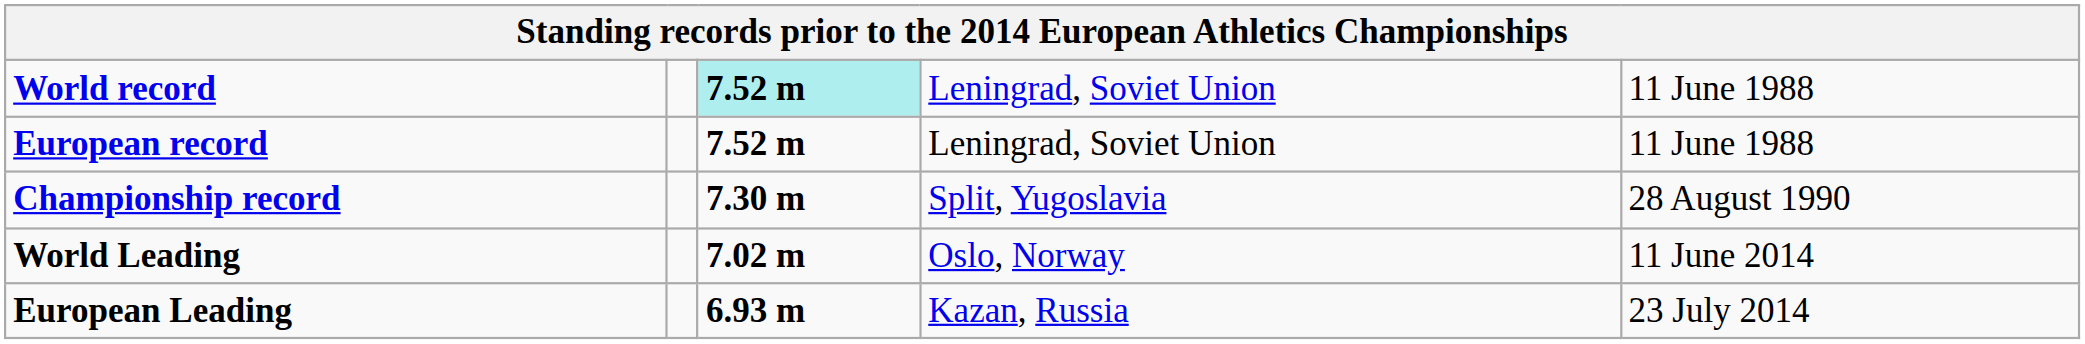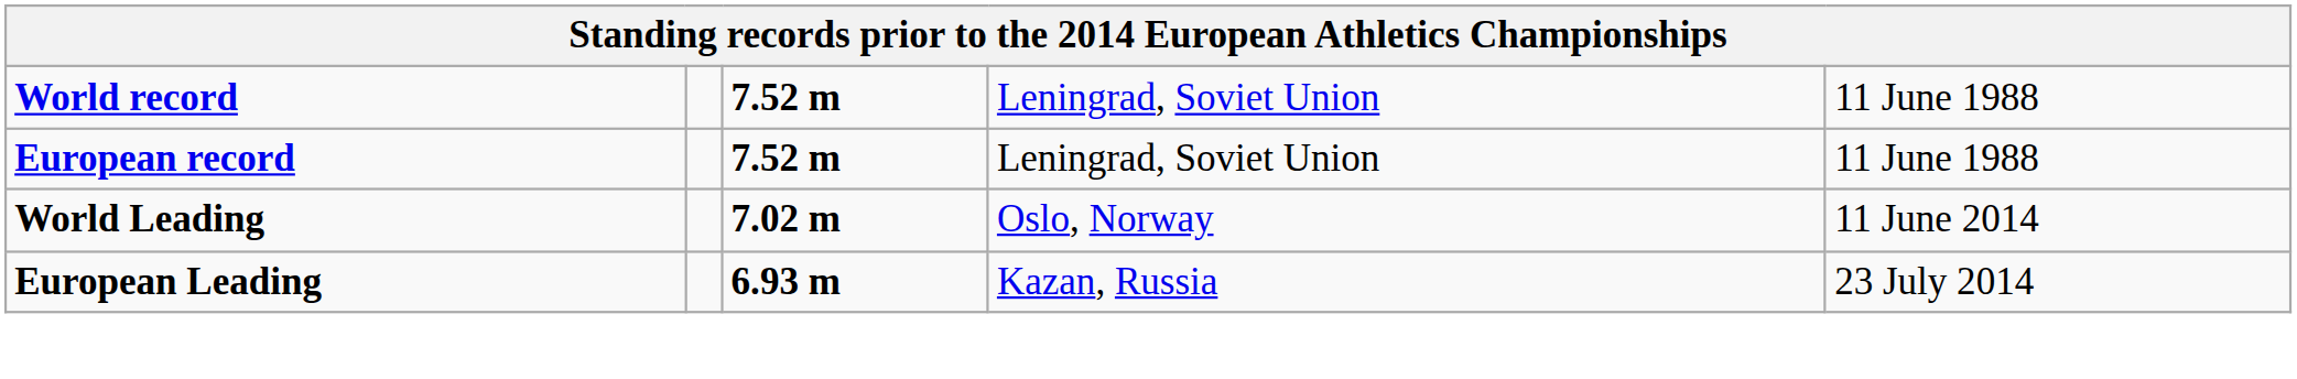 <table class="wikitable" width=75%>
 <tr>
 <th colspan="5">Standing records prior to the 2014 European Athletics Championships</th>
 </tr>
 <tr>
 <td><strong><a href='#'>World record</a></strong></td>
 <td></td>
-<td style="background: paleturquoise;"><strong>7.52 m</strong></td>
+<td><strong>7.52 m</strong></td>
 <td><a href='#'>Leningrad</a>, <a href='#'>Soviet Union</a></td>
 <td>11 June 1988</td>
 </tr>
 <tr>
 <td><strong><a href='#'>European record</a></strong></td>
 <td></td>
 <td><strong>7.52 m</strong></td>
 <td>Leningrad, Soviet Union</td>
 <td>11 June 1988</td>
-</tr>
-<tr>
-<td><strong><a href='#'>Championship record</a></strong></td>
-<td></td>
-<td><strong>7.30 m</strong></td>
-<td><a href='#'>Split</a>, <a href='#'>Yugoslavia</a></td>
-<td>28 August 1990</td>
 </tr>
 <tr>
 <td><strong>World Leading</strong></td>
 <td></td>
 <td><strong>7.02 m</strong></td>
 <td><a href='#'>Oslo</a>, <a href='#'>Norway</a></td>
 <td>11 June 2014</td>
 </tr>
 <tr>
 <td><strong>European Leading</strong></td>
 <td></td>
 <td><strong>6.93 m</strong></td>
 <td><a href='#'>Kazan</a>, <a href='#'>Russia</a></td>
 <td>23 July 2014</td>
 </tr>
 </table>
